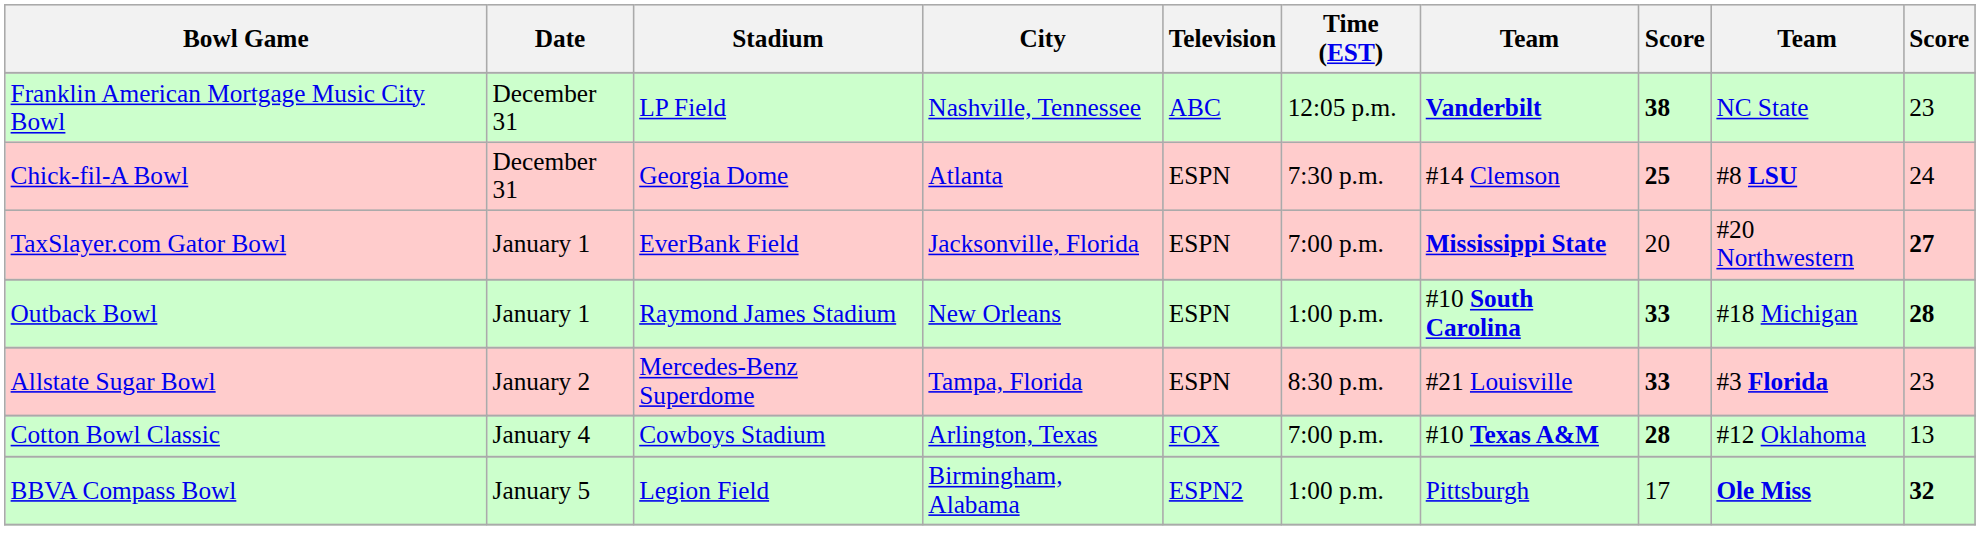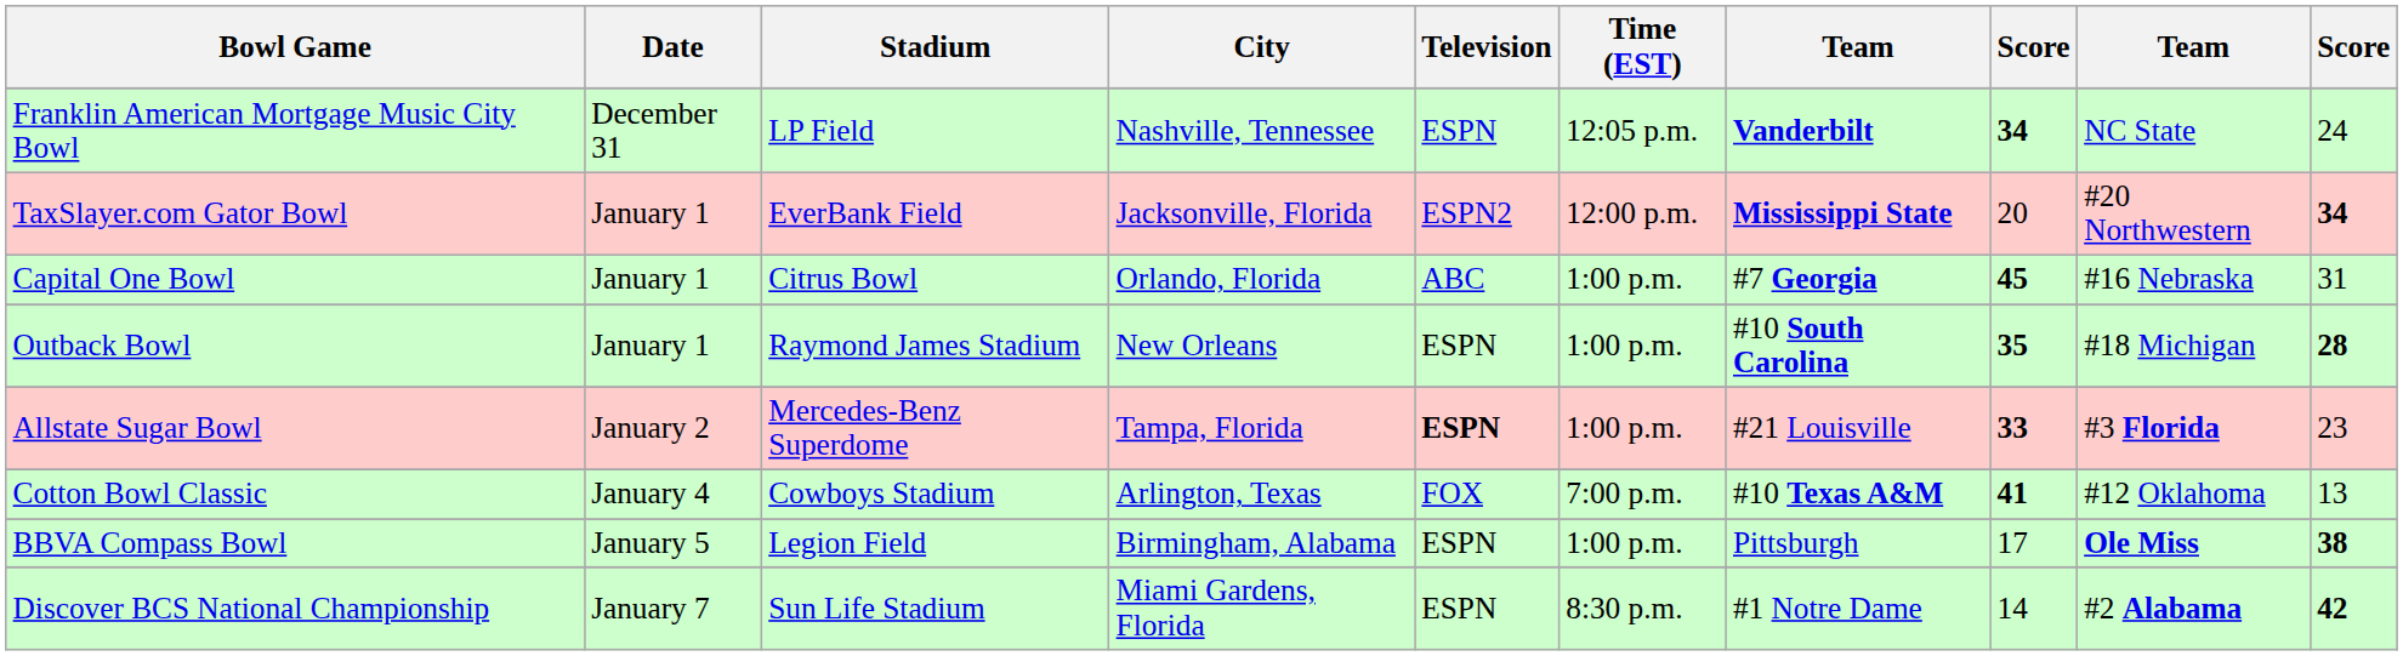 <table class="wikitable">
 <tr>
 <th>Bowl Game</th>
 <th>Date</th>
 <th>Stadium</th>
 <th>City</th>
 <th>Television</th>
 <th>Time (<a href='#'>EST</a>)</th>
 <th>Team</th>
 <th>Score</th>
 <th>Team</th>
 <th>Score</th>
 </tr>
 <tr>
 </tr>
 <tr bgcolor=#ccffcc>
 <td><a href='#'>Franklin American Mortgage Music City Bowl</a></td>
 <td>December 31</td>
 <td><a href='#'>LP Field</a></td>
 <td><a href='#'>Nashville, Tennessee</a></td>
-<td><a href='#'>ABC</a></td>
+<td><a href='#'>ESPN</a></td>
 <td>12:05 p.m.</td>
 <td><strong><a href='#'>Vanderbilt</a></strong></td>
-<td><strong>38</strong></td>
+<td><strong>34</strong></td>
 <td><a href='#'>NC State</a></td>
-<td>23</td>
-</tr>
-<tr bgcolor=#ffcccc>
-<td><a href='#'>Chick-fil-A Bowl</a></td>
-<td>December 31</td>
-<td><a href='#'>Georgia Dome</a></td>
-<td><a href='#'>Atlanta</a></td>
-<td>ESPN</td>
-<td>7:30 p.m.</td>
-<td>#14 <a href='#'>Clemson</a></td>
-<td><strong>25</strong></td>
-<td>#8 <strong><a href='#'>LSU</a></strong></td>
 <td>24</td>
 </tr>
 <tr bgcolor=#ffcccc>
 <td><a href='#'>TaxSlayer.com Gator Bowl</a></td>
 <td>January 1</td>
 <td><a href='#'>EverBank Field</a></td>
 <td><a href='#'>Jacksonville, Florida</a></td>
-<td>ESPN</td>
-<td>7:00 p.m.</td>
+<td><a href='#'>ESPN2</a></td>
+<td>12:00 p.m.</td>
 <td><strong><a href='#'>Mississippi State</a></strong></td>
 <td>20</td>
 <td>#20 <a href='#'>Northwestern</a></td>
-<td><strong>27</strong></td>
+<td><strong>34</strong></td>
+</tr>
+<tr bgcolor=#ccffcc>
+<td><a href='#'>Capital One Bowl</a></td>
+<td>January 1</td>
+<td><a href='#'>Citrus Bowl</a></td>
+<td><a href='#'>Orlando, Florida</a></td>
+<td><a href='#'>ABC</a></td>
+<td>1:00 p.m.</td>
+<td>#7 <strong><a href='#'>Georgia</a></strong></td>
+<td><strong>45</strong></td>
+<td>#16 <a href='#'>Nebraska</a></td>
+<td>31</td>
 </tr>
 <tr>
 </tr>
 <tr bgcolor=#ccffcc>
 <td><a href='#'>Outback Bowl</a></td>
 <td>January 1</td>
 <td><a href='#'>Raymond James Stadium</a></td>
 <td><a href='#'>New Orleans</a></td>
 <td>ESPN</td>
 <td>1:00 p.m.</td>
 <td>#10 <strong><a href='#'>South Carolina</a></strong></td>
-<td><strong>33</strong></td>
+<td><strong>35</strong></td>
 <td>#18 <a href='#'>Michigan</a></td>
 <td><strong>28</strong></td>
 </tr>
 <tr>
 </tr>
 <tr bgcolor=#ffcccc>
 <td><a href='#'>Allstate Sugar Bowl</a></td>
 <td>January 2</td>
 <td><a href='#'>Mercedes-Benz Superdome</a></td>
 <td><a href='#'>Tampa, Florida</a></td>
-<td>ESPN</td>
-<td>8:30 p.m.</td>
+<td><strong>ESPN</strong></td>
+<td>1:00 p.m.</td>
 <td>#21 <a href='#'>Louisville</a></td>
 <td><strong>33</strong></td>
 <td>#3 <strong><a href='#'>Florida</a></strong></td>
 <td>23</td>
 </tr>
 <tr>
 </tr>
 <tr bgcolor=#ccffcc>
 <td><a href='#'>Cotton Bowl Classic</a></td>
 <td>January 4</td>
 <td><a href='#'>Cowboys Stadium</a></td>
 <td><a href='#'>Arlington, Texas</a></td>
 <td><a href='#'>FOX</a></td>
 <td>7:00 p.m.</td>
 <td>#10 <strong><a href='#'>Texas A&M</a></strong></td>
-<td><strong>28</strong></td>
+<td><strong>41</strong></td>
 <td>#12 <a href='#'>Oklahoma</a></td>
 <td>13</td>
 </tr>
 <tr>
 </tr>
 <tr bgcolor=#ccffcc>
 <td><a href='#'>BBVA Compass Bowl</a></td>
 <td>January 5</td>
 <td><a href='#'>Legion Field</a></td>
 <td><a href='#'>Birmingham, Alabama</a></td>
-<td><a href='#'>ESPN2</a></td>
+<td>ESPN</td>
 <td>1:00 p.m.</td>
 <td><a href='#'>Pittsburgh</a></td>
 <td>17</td>
 <td><strong><a href='#'>Ole Miss</a></strong></td>
-<td><strong>32</strong></td>
+<td><strong>38</strong></td>
 </tr>
 <tr>
 </tr>
+<tr bgcolor=#ccffcc>
+<td><a href='#'>Discover BCS National Championship</a></td>
+<td>January 7</td>
+<td><a href='#'>Sun Life Stadium</a></td>
+<td><a href='#'>Miami Gardens, Florida</a></td>
+<td>ESPN</td>
+<td>8:30 p.m.</td>
+<td>#1 <a href='#'>Notre Dame</a></td>
+<td>14</td>
+<td>#2 <strong><a href='#'>Alabama</a></strong></td>
+<td><strong>42</strong></td>
+</tr>
 </table>
